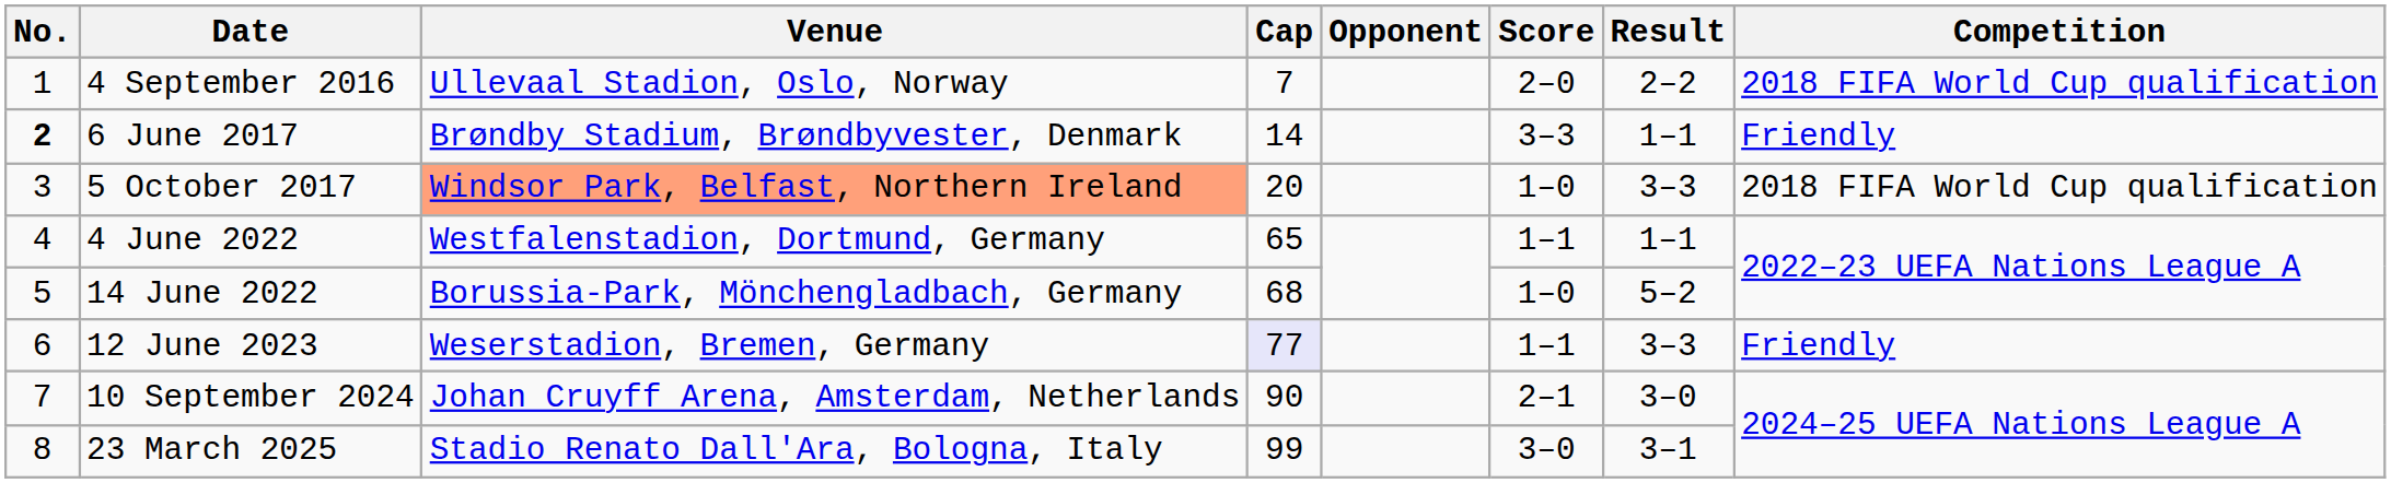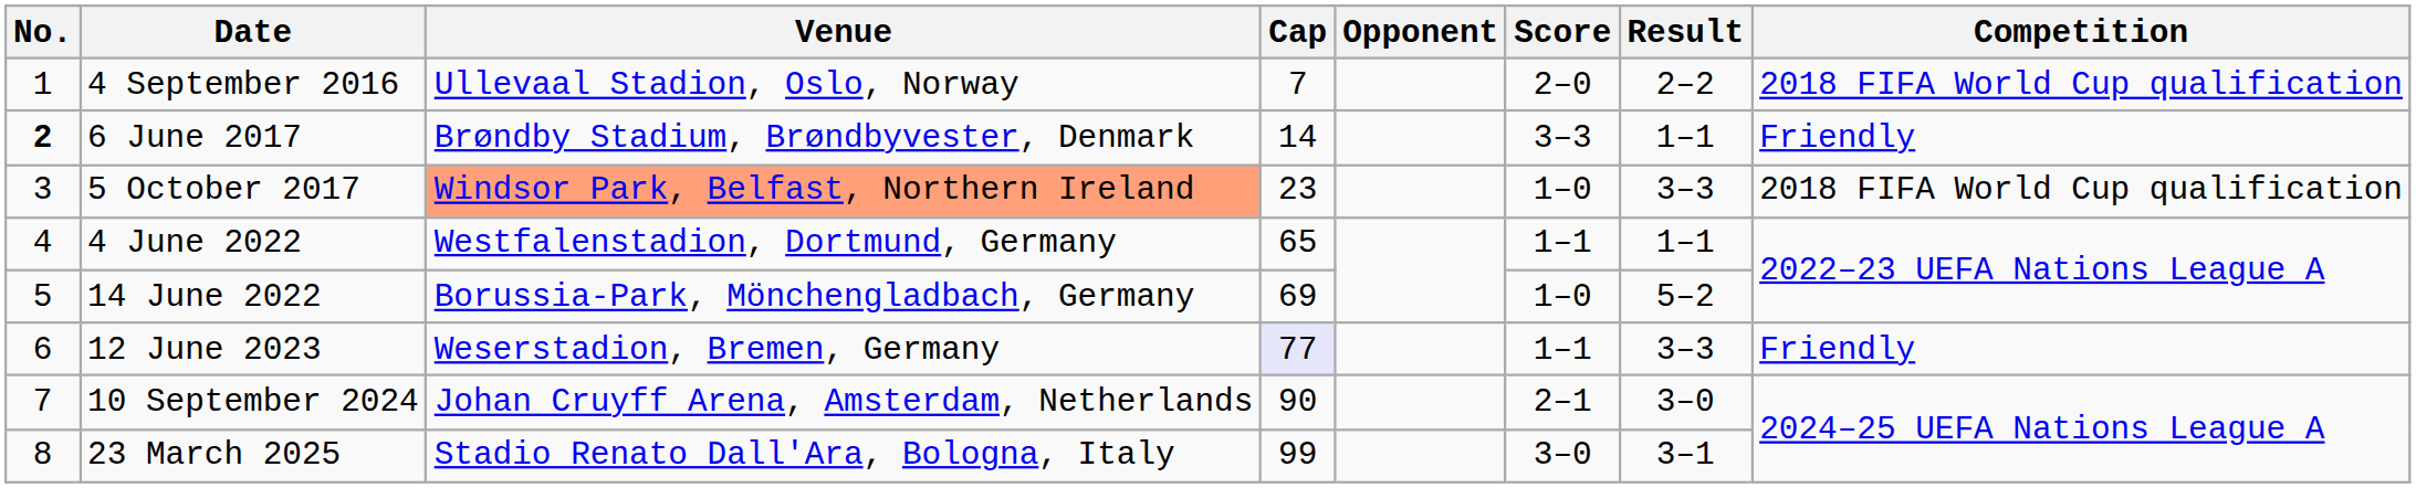 <table class="wikitable sortable">
 <tr>
 <th scope=col>No.</th>
 <th scope=col>Date</th>
 <th scope=col>Venue</th>
 <th scope=col>Cap</th>
 <th scope=col>Opponent</th>
 <th scope=col>Score</th>
 <th scope=col>Result</th>
 <th scope=col>Competition</th>
 </tr>
 <tr>
 <td align=center>1</td>
 <td>4 September 2016</td>
 <td><a href='#'>Ullevaal Stadion</a>, <a href='#'>Oslo</a>, Norway</td>
 <td align=center>7</td>
 <td></td>
 <td align=center>2–0</td>
 <td align=center>2–2</td>
 <td><a href='#'>2018 FIFA World Cup qualification</a></td>
 </tr>
 <tr>
 <td align=center><strong>2</strong></td>
 <td>6 June 2017</td>
 <td><a href='#'>Brøndby Stadium</a>, <a href='#'>Brøndbyvester</a>, Denmark</td>
 <td align=center>14</td>
 <td></td>
 <td align=center>3–3</td>
 <td align=center>1–1</td>
 <td><a href='#'>Friendly</a></td>
 </tr>
 <tr>
 <td align=center>3</td>
 <td>5 October 2017</td>
 <td style="background: lightsalmon;"><a href='#'>Windsor Park</a>, <a href='#'>Belfast</a>, Northern Ireland</td>
-<td align=center>20</td>
+<td align=center>23</td>
 <td></td>
 <td align=center>1–0</td>
 <td align=center>3–3</td>
 <td>2018 FIFA World Cup qualification</td>
 </tr>
 <tr>
 <td align=center>4</td>
 <td>4 June 2022</td>
 <td><a href='#'>Westfalenstadion</a>, <a href='#'>Dortmund</a>, Germany</td>
 <td align=center>65</td>
 <td rowspan=2></td>
 <td align=center>1–1</td>
 <td align=center>1–1</td>
 <td rowspan=2><a href='#'>2022–23 UEFA Nations League A</a></td>
 </tr>
 <tr>
 <td align=center>5</td>
 <td>14 June 2022</td>
 <td><a href='#'>Borussia-Park</a>, <a href='#'>Mönchengladbach</a>, Germany</td>
-<td align=center>68</td>
+<td align=center>69</td>
 <td align=center>1–0</td>
 <td align=center>5–2</td>
 </tr>
 <tr>
 <td align=center>6</td>
 <td>12 June 2023</td>
 <td><a href='#'>Weserstadion</a>, <a href='#'>Bremen</a>, Germany</td>
 <td align=center style="background: lavender;">77</td>
 <td></td>
 <td align=center>1–1</td>
 <td align=center>3–3</td>
 <td><a href='#'>Friendly</a></td>
 </tr>
 <tr>
 <td align=center>7</td>
 <td>10 September 2024</td>
 <td><a href='#'>Johan Cruyff Arena</a>, <a href='#'>Amsterdam</a>, Netherlands</td>
 <td align=center>90</td>
 <td></td>
 <td align=center>2–1</td>
 <td align=center>3–0</td>
 <td rowspan=2><a href='#'>2024–25 UEFA Nations League A</a></td>
 </tr>
 <tr>
 <td align=center>8</td>
 <td>23 March 2025</td>
 <td><a href='#'>Stadio Renato Dall'Ara</a>, <a href='#'>Bologna</a>, Italy</td>
 <td align=center>99</td>
 <td></td>
 <td align=center>3–0</td>
 <td align=center>3–1</td>
 </tr>
 </table>
